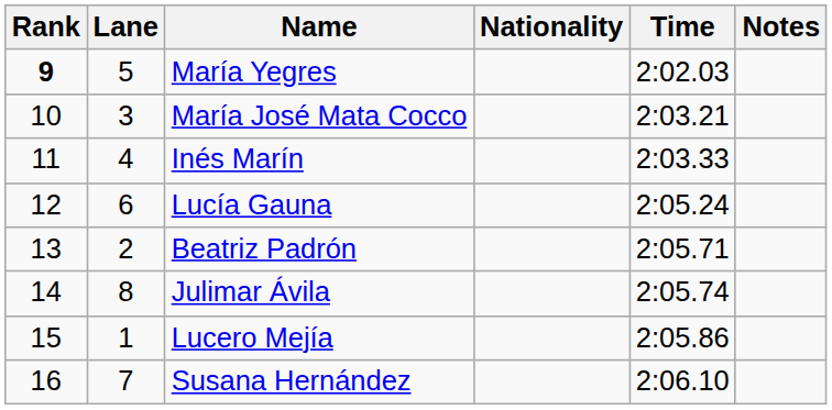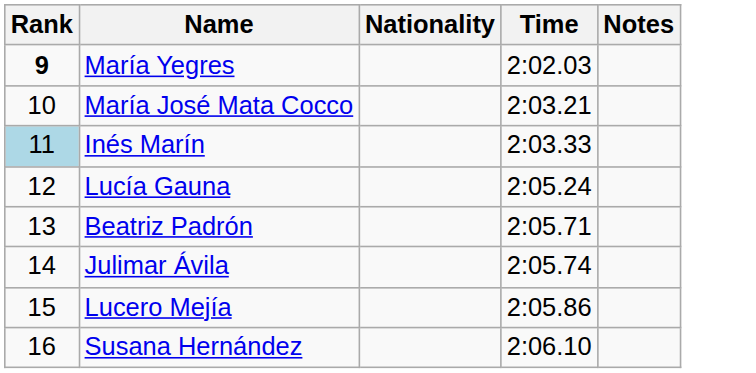 <table class="wikitable sortable" style="text-align:center">
 <tr>
 <th>Rank</th>
-<th>Lane</th>
 <th>Name</th>
 <th>Nationality</th>
 <th>Time</th>
 <th>Notes</th>
 </tr>
 <tr>
 <td><strong>9</strong></td>
-<td>5</td>
 <td align="left"><a href='#'>María Yegres</a></td>
 <td align="left"></td>
 <td>2:02.03</td>
 <td></td>
 </tr>
 <tr>
 <td>10</td>
-<td>3</td>
 <td align="left"><a href='#'>María José Mata Cocco</a></td>
 <td align="left"></td>
 <td>2:03.21</td>
 <td></td>
 </tr>
 <tr>
-<td>11</td>
-<td>4</td>
+<td style="background: lightblue;">11</td>
 <td align="left"><a href='#'>Inés Marín</a></td>
 <td align="left"></td>
 <td>2:03.33</td>
 <td></td>
 </tr>
 <tr>
 <td>12</td>
-<td>6</td>
 <td align="left"><a href='#'>Lucía Gauna</a></td>
 <td align="left"></td>
 <td>2:05.24</td>
 <td></td>
 </tr>
 <tr>
 <td>13</td>
-<td>2</td>
 <td align="left"><a href='#'>Beatriz Padrón</a></td>
 <td align="left"></td>
 <td>2:05.71</td>
 <td></td>
 </tr>
 <tr>
 <td>14</td>
-<td>8</td>
 <td align="left"><a href='#'>Julimar Ávila</a></td>
 <td align="left"></td>
 <td>2:05.74</td>
 <td></td>
 </tr>
 <tr>
 <td>15</td>
-<td>1</td>
 <td align="left"><a href='#'>Lucero Mejía</a></td>
 <td align="left"></td>
 <td>2:05.86</td>
 <td></td>
 </tr>
 <tr>
 <td>16</td>
-<td>7</td>
 <td align="left"><a href='#'>Susana Hernández</a></td>
 <td align="left"></td>
 <td>2:06.10</td>
 <td></td>
 </tr>
 </table>
